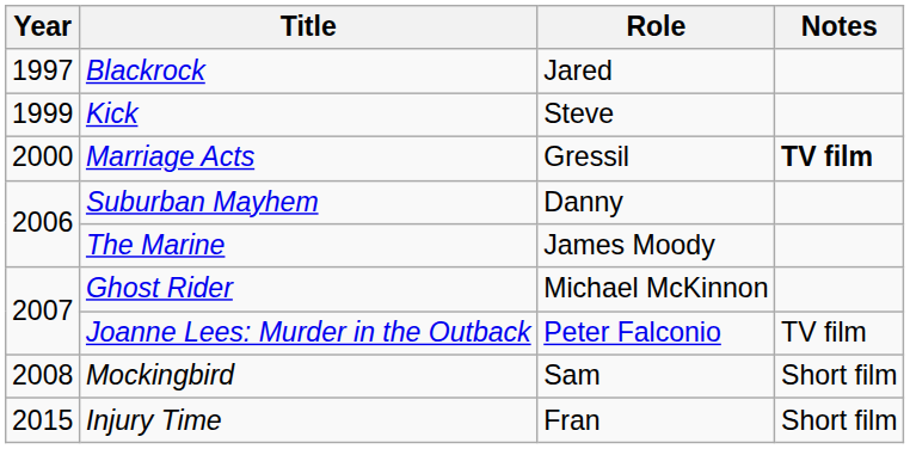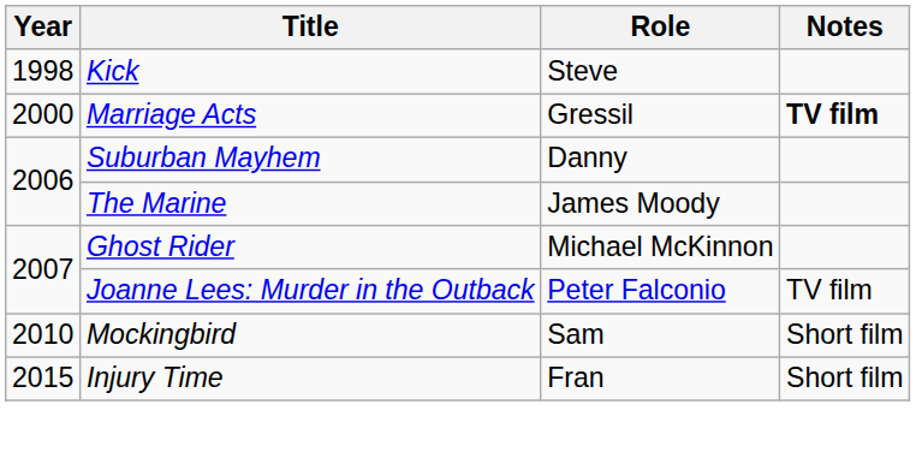 <table class="wikitable sortable">
 <tr>
 <th>Year</th>
 <th>Title</th>
 <th>Role</th>
 <th class="unsortable">Notes</th>
 </tr>
 <tr>
-<td>1997</td>
-<td><em><a href='#'>Blackrock</a></em></td>
-<td>Jared</td>
-<td></td>
-</tr>
-<tr>
-<td>1999</td>
+<td>1998</td>
 <td><em><a href='#'>Kick</a></em></td>
 <td>Steve</td>
 <td></td>
 </tr>
 <tr>
 <td>2000</td>
 <td><em><a href='#'>Marriage Acts</a></em></td>
 <td>Gressil</td>
 <td><strong>TV film</strong></td>
 </tr>
 <tr>
 <td rowspan=2>2006</td>
 <td><em><a href='#'>Suburban Mayhem</a></em></td>
 <td>Danny</td>
 <td></td>
 </tr>
 <tr>
 <td><em><a href='#'>The Marine</a></em></td>
 <td>James Moody</td>
 <td></td>
 </tr>
 <tr>
 <td rowspan=2>2007</td>
 <td><em><a href='#'>Ghost Rider</a></em></td>
 <td>Michael McKinnon</td>
 <td></td>
 </tr>
 <tr>
 <td><em><a href='#'>Joanne Lees: Murder in the Outback</a></em></td>
 <td><a href='#'>Peter Falconio</a></td>
 <td>TV film</td>
 </tr>
 <tr>
-<td>2008</td>
+<td>2010</td>
 <td><em>Mockingbird</em></td>
 <td>Sam</td>
 <td>Short film</td>
 </tr>
 <tr>
 <td>2015</td>
 <td><em>Injury Time</em></td>
 <td>Fran</td>
 <td>Short film</td>
 </tr>
 </table>
